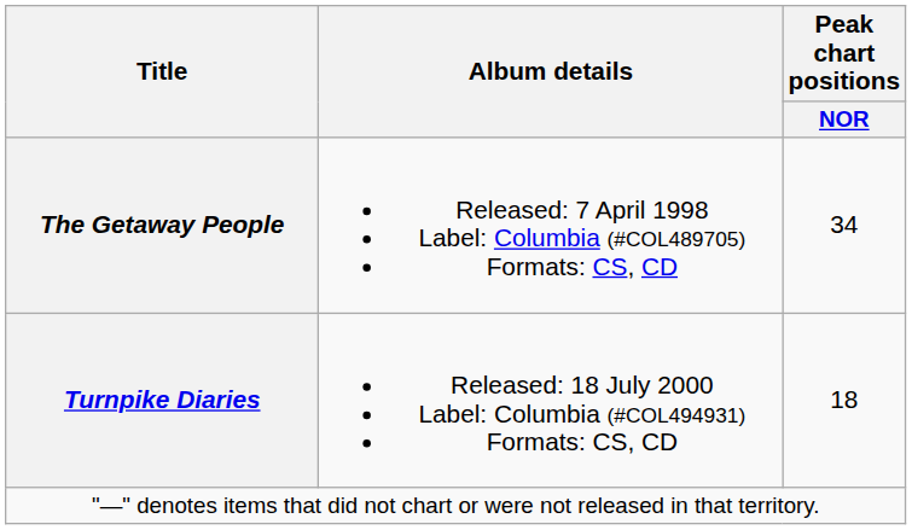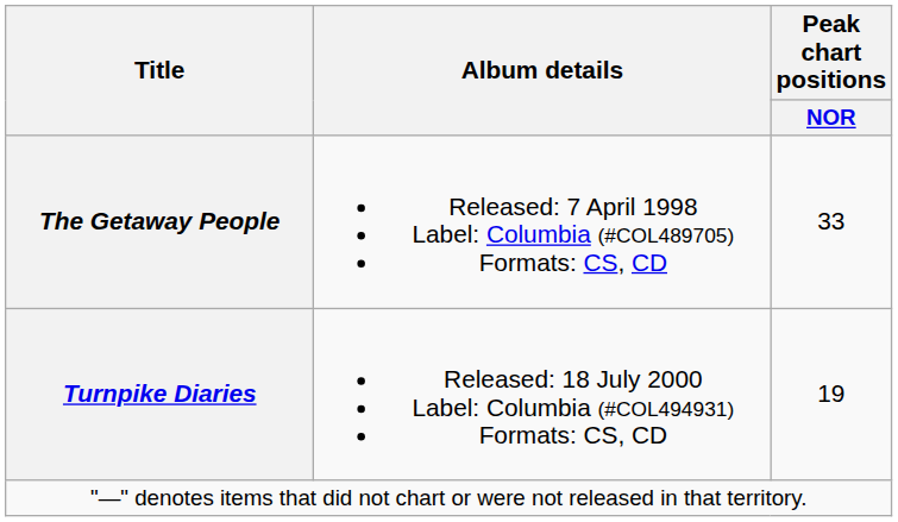 <table class="wikitable plainrowheaders" style="text-align:center;">
 <tr>
 <th scope="col" rowspan="2" style="width:12em;">Title</th>
 <th scope="col" rowspan="2" style="width:18em;">Album details</th>
 <th scope="col" colspan="1">Peak chart positions</th>
 </tr>
 <tr>
 <th style="width:2em;font-size:90%;"><a href='#'>NOR</a><br></th>
 </tr>
 <tr>
 <th scope="row"><em>The Getaway People</em></th>
 <td><br><ul><li>Released: 7 April 1998</li><li>Label: <a href='#'>Columbia</a> <small>(#COL489705)</small></li><li>Formats: <a href='#'>CS</a>, <a href='#'>CD</a></li></ul></td>
-<td>34</td>
+<td>33</td>
 </tr>
 <tr>
 <th scope="row"><em><a href='#'>Turnpike Diaries</a></em></th>
 <td><br><ul><li>Released: 18 July 2000</li><li>Label: Columbia <small>(#COL494931)</small></li><li>Formats: CS, CD</li></ul></td>
-<td>18</td>
+<td>19</td>
 </tr>
 <tr>
 <td align="center" colspan="15" style="font-size:90%">"—" denotes items that did not chart or were not released in that territory.</td>
 </tr>
 </table>
